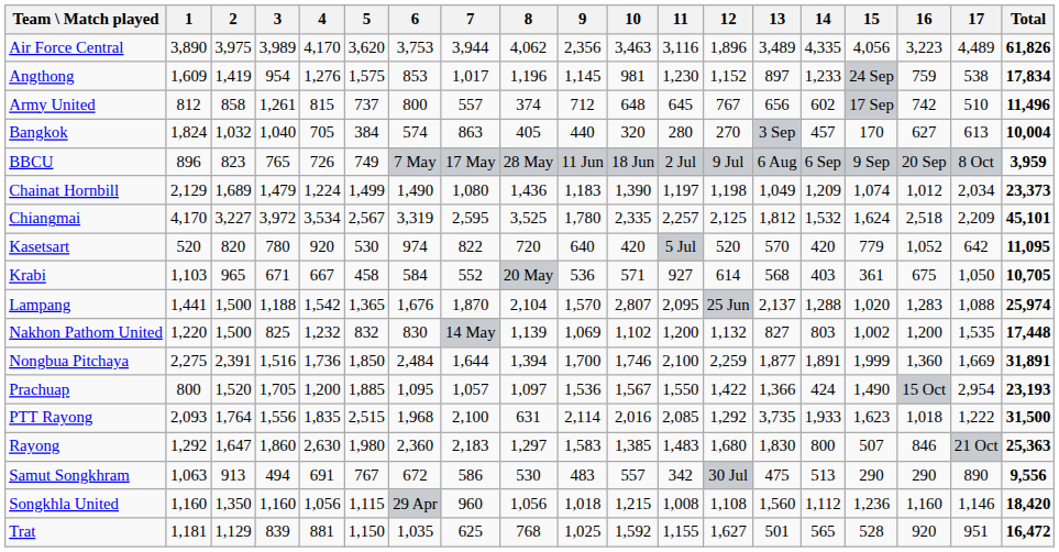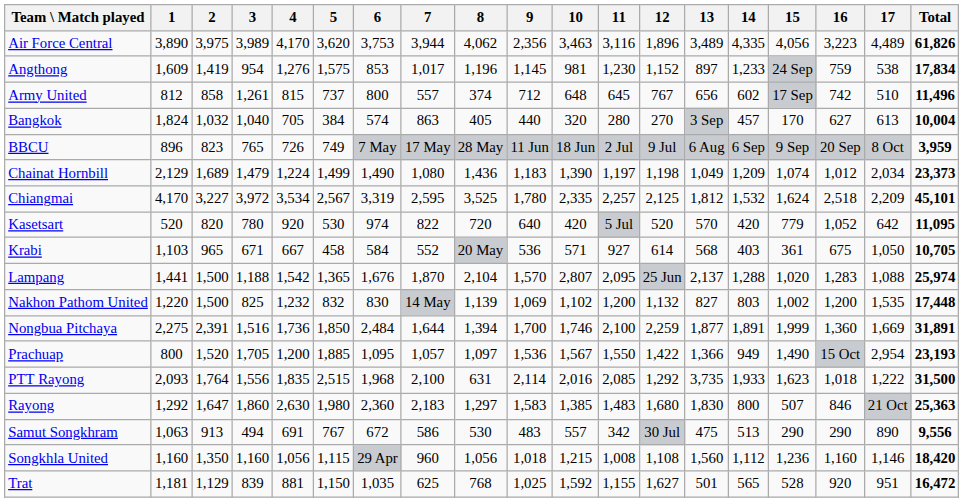 <table class="wikitable sortable" style="font-size: 74%; text-align:center;">
 <tr>
 <th>Team \ Match played</th>
 <th align=center>1</th>
 <th align=center>2</th>
 <th align=center>3</th>
 <th align=center>4</th>
 <th align=center>5</th>
 <th align=center>6</th>
 <th align=center>7</th>
 <th align=center>8</th>
 <th align=center>9</th>
 <th align=center>10</th>
 <th align=center>11</th>
 <th align=center>12</th>
 <th align=center>13</th>
 <th align=center>14</th>
 <th align=center>15</th>
 <th align=center>16</th>
 <th align=center>17</th>
 <th align=center>Total</th>
 </tr>
 <tr align=center>
 <td align=left><a href='#'>Air Force Central</a></td>
 <td>3,890</td>
 <td>3,975</td>
 <td>3,989</td>
 <td>4,170</td>
 <td>3,620</td>
 <td>3,753</td>
 <td>3,944</td>
 <td>4,062</td>
 <td>2,356</td>
 <td>3,463</td>
 <td>3,116</td>
 <td>1,896</td>
 <td>3,489</td>
 <td>4,335</td>
 <td>4,056</td>
 <td>3,223</td>
 <td>4,489</td>
 <td><strong>61,826</strong></td>
 </tr>
 <tr align=center>
 <td align=left><a href='#'>Angthong</a></td>
 <td>1,609</td>
 <td>1,419</td>
 <td>954</td>
 <td>1,276</td>
 <td>1,575</td>
 <td>853</td>
 <td>1,017</td>
 <td>1,196</td>
 <td>1,145</td>
 <td>981</td>
 <td>1,230</td>
 <td>1,152</td>
 <td>897</td>
 <td>1,233</td>
 <td bgcolor="#c8ccd1">24 Sep</td>
 <td>759</td>
 <td>538</td>
 <td><strong>17,834</strong></td>
 </tr>
 <tr align=center>
 <td align=left><a href='#'>Army United</a></td>
 <td>812</td>
 <td>858</td>
 <td>1,261</td>
 <td>815</td>
 <td>737</td>
 <td>800</td>
 <td>557</td>
 <td>374</td>
 <td>712</td>
 <td>648</td>
 <td>645</td>
 <td>767</td>
 <td>656</td>
 <td>602</td>
 <td bgcolor="#c8ccd1">17 Sep</td>
 <td>742</td>
 <td>510</td>
 <td><strong>11,496</strong></td>
 </tr>
 <tr align=center>
 <td align=left><a href='#'>Bangkok</a></td>
 <td>1,824</td>
 <td>1,032</td>
 <td>1,040</td>
 <td>705</td>
 <td>384</td>
 <td>574</td>
 <td>863</td>
 <td>405</td>
 <td>440</td>
 <td>320</td>
 <td>280</td>
 <td>270</td>
 <td bgcolor="#c8ccd1">3 Sep</td>
 <td>457</td>
 <td>170</td>
 <td>627</td>
 <td>613</td>
 <td><strong>10,004</strong></td>
 </tr>
 <tr align=center>
 <td align=left><a href='#'>BBCU</a></td>
 <td>896</td>
 <td>823</td>
 <td>765</td>
 <td>726</td>
 <td>749</td>
 <td bgcolor="#c8ccd1">7 May</td>
 <td bgcolor="#c8ccd1">17 May</td>
 <td bgcolor="#c8ccd1">28 May</td>
 <td bgcolor="#c8ccd1">11 Jun</td>
 <td bgcolor="#c8ccd1">18 Jun</td>
 <td bgcolor="#c8ccd1">2 Jul</td>
 <td bgcolor="#c8ccd1">9 Jul</td>
 <td bgcolor="#c8ccd1">6 Aug</td>
 <td bgcolor="#c8ccd1">6 Sep</td>
 <td bgcolor="#c8ccd1">9 Sep</td>
 <td bgcolor="#c8ccd1">20 Sep</td>
 <td bgcolor="#c8ccd1">8 Oct</td>
 <td><strong>3,959</strong></td>
 </tr>
 <tr align=center>
 <td align=left><a href='#'>Chainat Hornbill</a></td>
 <td>2,129</td>
 <td>1,689</td>
 <td>1,479</td>
 <td>1,224</td>
 <td>1,499</td>
 <td>1,490</td>
 <td>1,080</td>
 <td>1,436</td>
 <td>1,183</td>
 <td>1,390</td>
 <td>1,197</td>
 <td>1,198</td>
 <td>1,049</td>
 <td>1,209</td>
 <td>1,074</td>
 <td>1,012</td>
 <td>2,034</td>
 <td><strong>23,373</strong></td>
 </tr>
 <tr align=center>
 <td align=left><a href='#'>Chiangmai</a></td>
 <td>4,170</td>
 <td>3,227</td>
 <td>3,972</td>
 <td>3,534</td>
 <td>2,567</td>
 <td>3,319</td>
 <td>2,595</td>
 <td>3,525</td>
 <td>1,780</td>
 <td>2,335</td>
 <td>2,257</td>
 <td>2,125</td>
 <td>1,812</td>
 <td>1,532</td>
 <td>1,624</td>
 <td>2,518</td>
 <td>2,209</td>
 <td><strong>45,101</strong></td>
 </tr>
 <tr align=center>
 <td align=left><a href='#'>Kasetsart</a></td>
 <td>520</td>
 <td>820</td>
 <td>780</td>
 <td>920</td>
 <td>530</td>
 <td>974</td>
 <td>822</td>
 <td>720</td>
 <td>640</td>
 <td>420</td>
 <td bgcolor="#c8ccd1">5 Jul</td>
 <td>520</td>
 <td>570</td>
 <td>420</td>
 <td>779</td>
 <td>1,052</td>
 <td>642</td>
 <td><strong>11,095</strong></td>
 </tr>
 <tr align=center>
 <td align=left><a href='#'>Krabi</a></td>
 <td>1,103</td>
 <td>965</td>
 <td>671</td>
 <td>667</td>
 <td>458</td>
 <td>584</td>
 <td>552</td>
 <td bgcolor="#c8ccd1">20 May</td>
 <td>536</td>
 <td>571</td>
 <td>927</td>
 <td>614</td>
 <td>568</td>
 <td>403</td>
 <td>361</td>
 <td>675</td>
 <td>1,050</td>
 <td><strong>10,705</strong></td>
 </tr>
 <tr align=center>
 <td align=left><a href='#'>Lampang</a></td>
 <td>1,441</td>
 <td>1,500</td>
 <td>1,188</td>
 <td>1,542</td>
 <td>1,365</td>
 <td>1,676</td>
 <td>1,870</td>
 <td>2,104</td>
 <td>1,570</td>
 <td>2,807</td>
 <td>2,095</td>
 <td bgcolor="#c8ccd1">25 Jun</td>
 <td>2,137</td>
 <td>1,288</td>
 <td>1,020</td>
 <td>1,283</td>
 <td>1,088</td>
 <td><strong>25,974</strong></td>
 </tr>
 <tr align=center>
 <td align=left><a href='#'>Nakhon Pathom United</a></td>
 <td>1,220</td>
 <td>1,500</td>
 <td>825</td>
 <td>1,232</td>
 <td>832</td>
 <td>830</td>
 <td bgcolor="#c8ccd1">14 May</td>
 <td>1,139</td>
 <td>1,069</td>
 <td>1,102</td>
 <td>1,200</td>
 <td>1,132</td>
 <td>827</td>
 <td>803</td>
 <td>1,002</td>
 <td>1,200</td>
 <td>1,535</td>
 <td><strong>17,448</strong></td>
 </tr>
 <tr align=center>
 <td align=left><a href='#'>Nongbua Pitchaya</a></td>
 <td>2,275</td>
 <td>2,391</td>
 <td>1,516</td>
 <td>1,736</td>
 <td>1,850</td>
 <td>2,484</td>
 <td>1,644</td>
 <td>1,394</td>
 <td>1,700</td>
 <td>1,746</td>
 <td>2,100</td>
 <td>2,259</td>
 <td>1,877</td>
 <td>1,891</td>
 <td>1,999</td>
 <td>1,360</td>
 <td>1,669</td>
 <td><strong>31,891</strong></td>
 </tr>
 <tr align=center>
 <td align=left><a href='#'>Prachuap</a></td>
 <td>800</td>
 <td>1,520</td>
 <td>1,705</td>
 <td>1,200</td>
 <td>1,885</td>
 <td>1,095</td>
 <td>1,057</td>
 <td>1,097</td>
 <td>1,536</td>
 <td>1,567</td>
 <td>1,550</td>
 <td>1,422</td>
 <td>1,366</td>
-<td>424</td>
+<td>949</td>
 <td>1,490</td>
 <td bgcolor="#c8ccd1">15 Oct</td>
 <td>2,954</td>
 <td><strong>23,193</strong></td>
 </tr>
 <tr align=center>
 <td align=left><a href='#'>PTT Rayong</a></td>
 <td>2,093</td>
 <td>1,764</td>
 <td>1,556</td>
 <td>1,835</td>
 <td>2,515</td>
 <td>1,968</td>
 <td>2,100</td>
 <td>631</td>
 <td>2,114</td>
 <td>2,016</td>
 <td>2,085</td>
 <td>1,292</td>
 <td>3,735</td>
 <td>1,933</td>
 <td>1,623</td>
 <td>1,018</td>
 <td>1,222</td>
 <td><strong>31,500</strong></td>
 </tr>
 <tr align=center>
 <td align=left><a href='#'>Rayong</a></td>
 <td>1,292</td>
 <td>1,647</td>
 <td>1,860</td>
 <td>2,630</td>
 <td>1,980</td>
 <td>2,360</td>
 <td>2,183</td>
 <td>1,297</td>
 <td>1,583</td>
 <td>1,385</td>
 <td>1,483</td>
 <td>1,680</td>
 <td>1,830</td>
 <td>800</td>
 <td>507</td>
 <td>846</td>
 <td bgcolor="#c8ccd1">21 Oct</td>
 <td><strong>25,363</strong></td>
 </tr>
 <tr align=center>
 <td align=left><a href='#'>Samut Songkhram</a></td>
 <td>1,063</td>
 <td>913</td>
 <td>494</td>
 <td>691</td>
 <td>767</td>
 <td>672</td>
 <td>586</td>
 <td>530</td>
 <td>483</td>
 <td>557</td>
 <td>342</td>
 <td bgcolor="#c8ccd1">30 Jul</td>
 <td>475</td>
 <td>513</td>
 <td>290</td>
 <td>290</td>
 <td>890</td>
 <td><strong>9,556</strong></td>
 </tr>
 <tr align=center>
 <td align=left><a href='#'>Songkhla United</a></td>
 <td>1,160</td>
 <td>1,350</td>
 <td>1,160</td>
 <td>1,056</td>
 <td>1,115</td>
 <td bgcolor="#c8ccd1">29 Apr</td>
 <td>960</td>
 <td>1,056</td>
 <td>1,018</td>
 <td>1,215</td>
 <td>1,008</td>
 <td>1,108</td>
 <td>1,560</td>
 <td>1,112</td>
 <td>1,236</td>
 <td>1,160</td>
 <td>1,146</td>
 <td><strong>18,420</strong></td>
 </tr>
 <tr align=center>
 <td align=left><a href='#'>Trat</a></td>
 <td>1,181</td>
 <td>1,129</td>
 <td>839</td>
 <td>881</td>
 <td>1,150</td>
 <td>1,035</td>
 <td>625</td>
 <td>768</td>
 <td>1,025</td>
 <td>1,592</td>
 <td>1,155</td>
 <td>1,627</td>
 <td>501</td>
 <td>565</td>
 <td>528</td>
 <td>920</td>
 <td>951</td>
 <td><strong>16,472</strong></td>
 </tr>
 </table>
